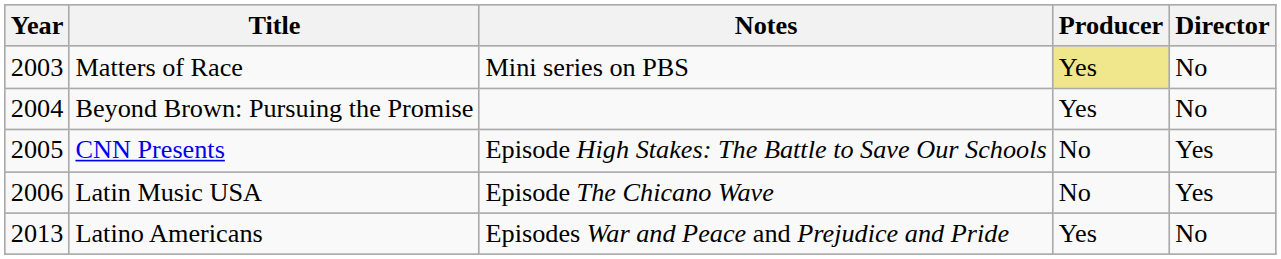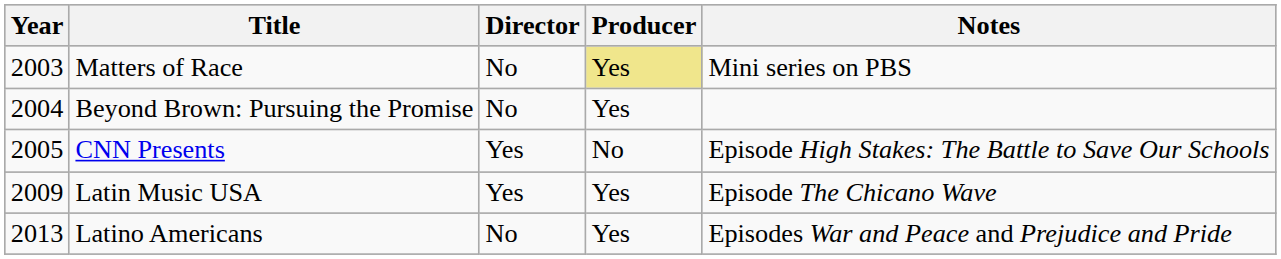 <table class="wikitable">
 <tr>
 <th>Year</th>
 <th>Title</th>
+<th>Director</th>
+<th>Producer</th>
 <th>Notes</th>
-<th>Producer</th>
-<th>Director</th>
 </tr>
 <tr>
 <td>2003</td>
 <td>Matters of Race</td>
+<td>No</td>
+<td style="background: khaki;">Yes</td>
 <td>Mini series on PBS</td>
-<td style="background: khaki;">Yes</td>
-<td>No</td>
 </tr>
 <tr>
 <td>2004</td>
 <td>Beyond Brown: Pursuing the Promise</td>
+<td>No</td>
+<td>Yes</td>
 <td></td>
-<td>Yes</td>
-<td>No</td>
 </tr>
 <tr>
 <td>2005</td>
 <td><a href='#'>CNN Presents</a></td>
+<td>Yes</td>
+<td>No</td>
 <td>Episode <em>High Stakes: The Battle to Save Our Schools</em></td>
-<td>No</td>
-<td>Yes</td>
 </tr>
 <tr>
-<td>2006</td>
+<td>2009</td>
 <td>Latin Music USA</td>
+<td>Yes</td>
+<td>Yes</td>
 <td>Episode <em>The Chicano Wave</em></td>
-<td>No</td>
-<td>Yes</td>
 </tr>
 <tr>
 <td>2013</td>
 <td>Latino Americans</td>
+<td>No</td>
+<td>Yes</td>
 <td>Episodes <em>War and Peace</em> and <em>Prejudice and Pride</em></td>
-<td>Yes</td>
-<td>No</td>
 </tr>
 </table>
